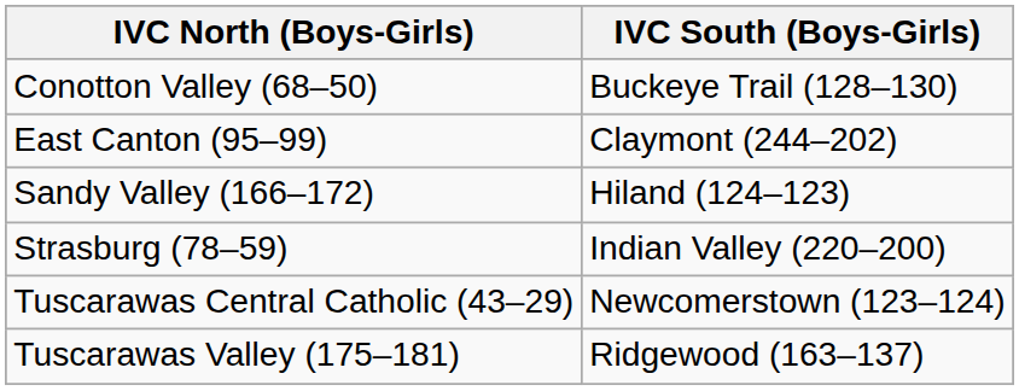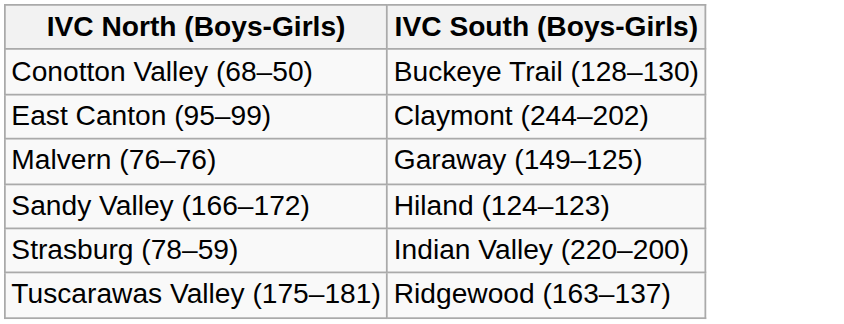 <table class="wikitable">
 <tr>
 <th>IVC North (Boys-Girls)</th>
 <th>IVC South (Boys-Girls)</th>
 </tr>
 <tr>
 <td>Conotton Valley (68–50)</td>
 <td>Buckeye Trail (128–130)</td>
 </tr>
 <tr>
 <td>East Canton (95–99)</td>
 <td>Claymont (244–202)</td>
 </tr>
 <tr>
+<td>Malvern (76–76)</td>
+<td>Garaway (149–125)</td>
+</tr>
+<tr>
 <td>Sandy Valley (166–172)</td>
 <td>Hiland (124–123)</td>
 </tr>
 <tr>
 <td>Strasburg (78–59)</td>
 <td>Indian Valley (220–200)</td>
 </tr>
 <tr>
-<td>Tuscarawas  Central Catholic (43–29)</td>
-<td>Newcomerstown (123–124)</td>
-</tr>
-<tr>
 <td>Tuscarawas Valley (175–181)</td>
 <td>Ridgewood (163–137)</td>
 </tr>
 </table>
